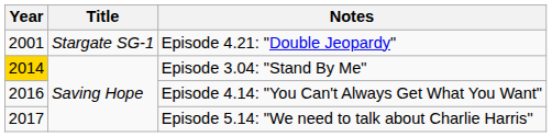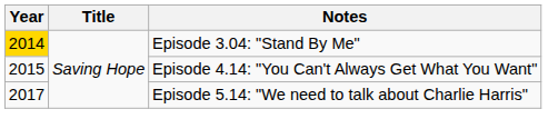 <table class="wikitable sortable">
 <tr>
 <th>Year</th>
 <th>Title</th>
 <th class="unsortable">Notes</th>
 </tr>
 <tr>
-<td>2001</td>
-<td><em>Stargate SG-1</em></td>
-<td>Episode 4.21: "<a href='#'>Double Jeopardy</a>"</td>
-</tr>
-<tr>
 <td style="background: gold;">2014</td>
 <td rowspan="3"><em>Saving Hope</em></td>
 <td>Episode 3.04: "Stand By Me"</td>
 </tr>
 <tr>
-<td>2016</td>
+<td>2015</td>
 <td>Episode 4.14: "You Can't Always Get What You Want"</td>
 </tr>
 <tr>
 <td>2017</td>
 <td>Episode 5.14:  "We need to talk about Charlie Harris"</td>
 </tr>
 </table>
